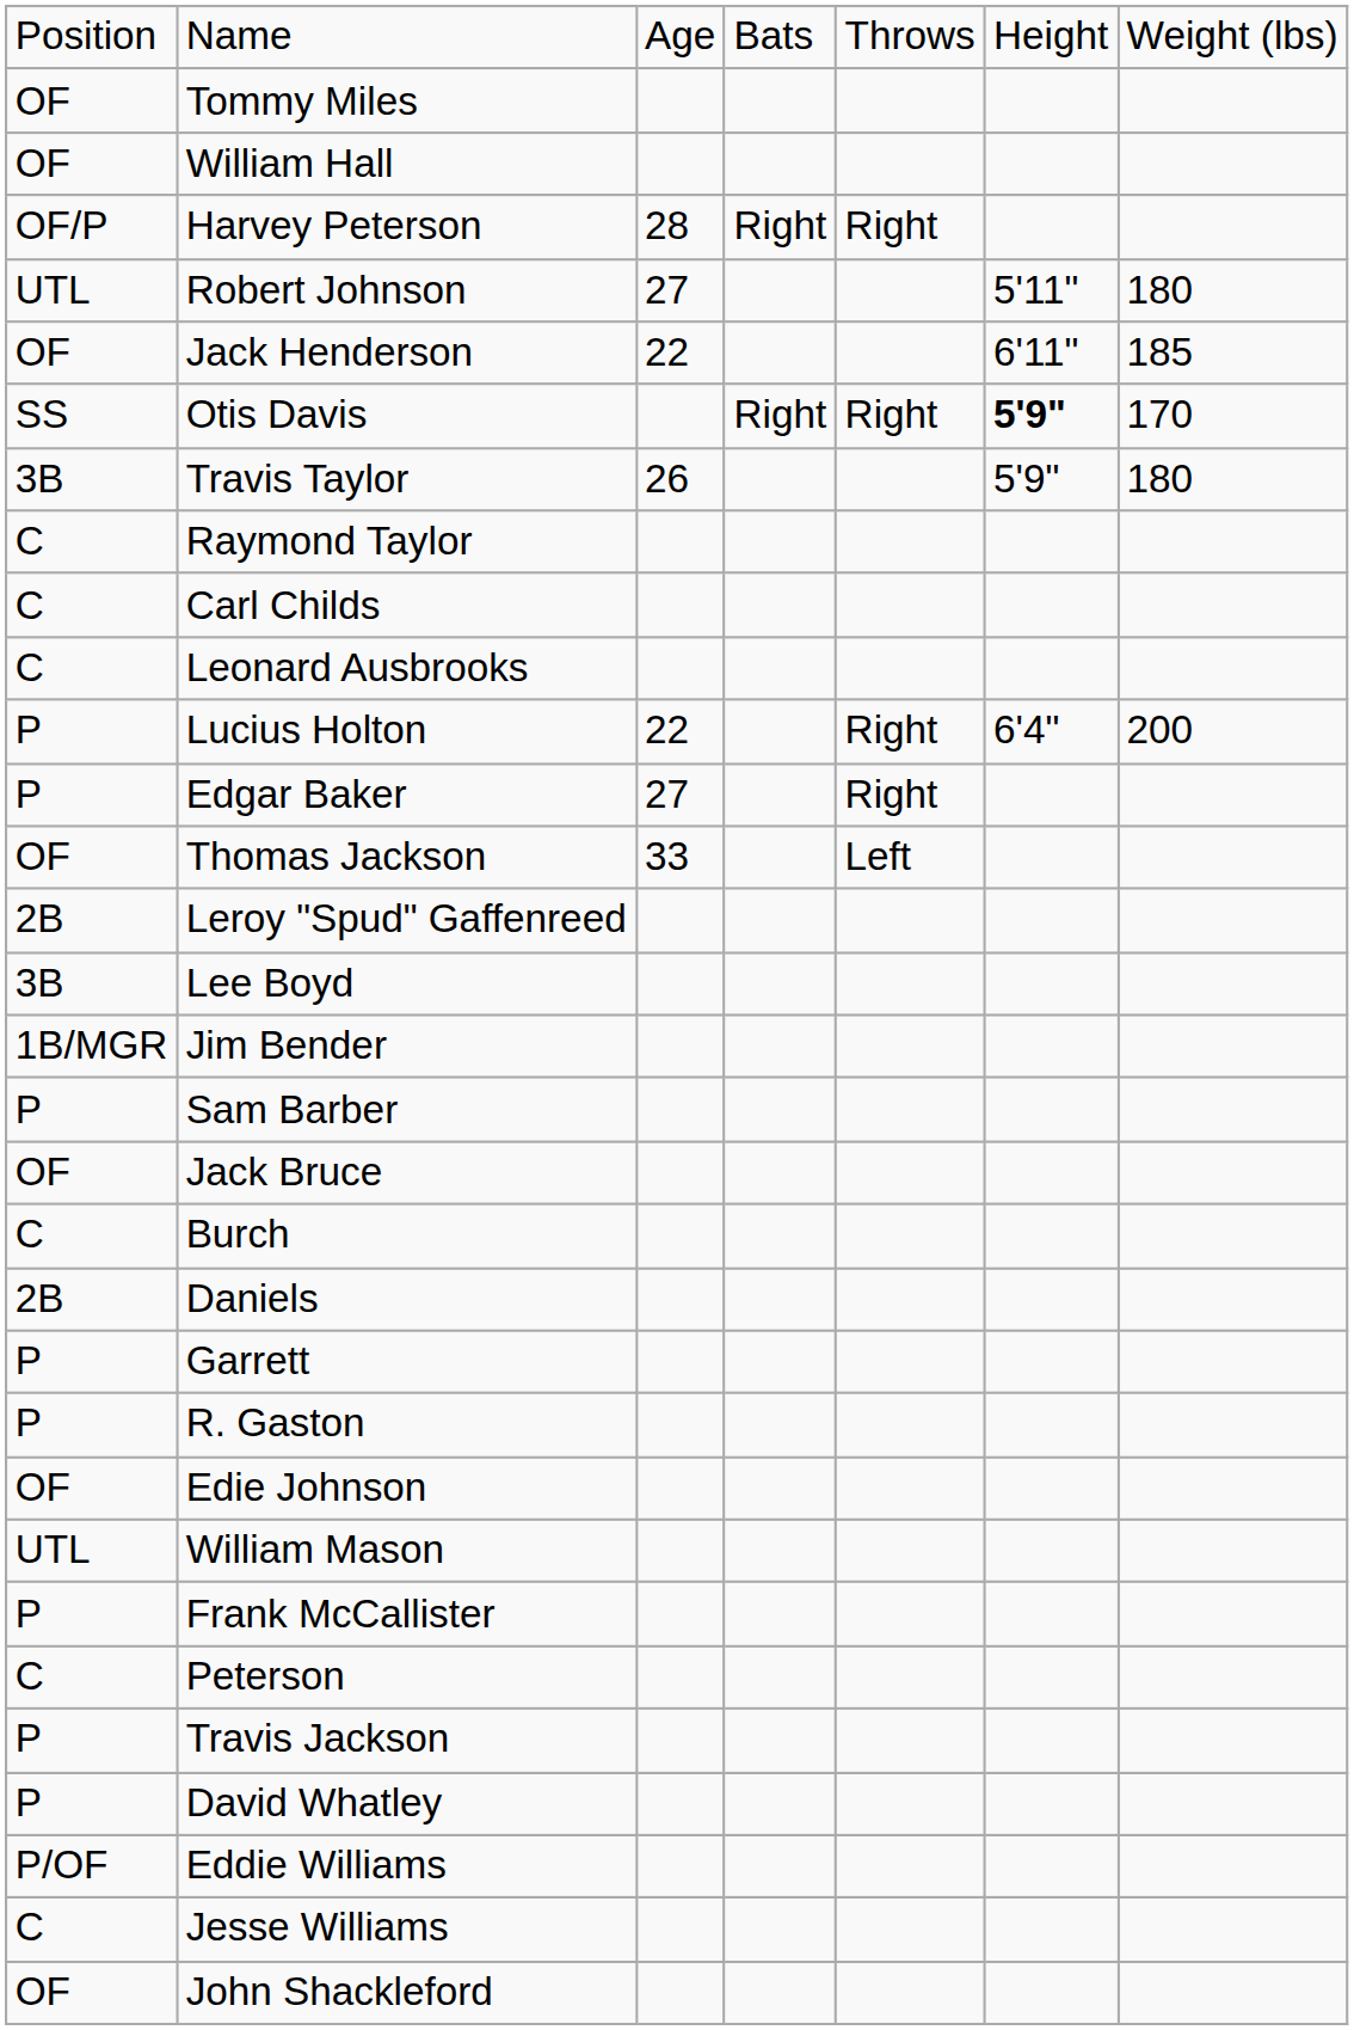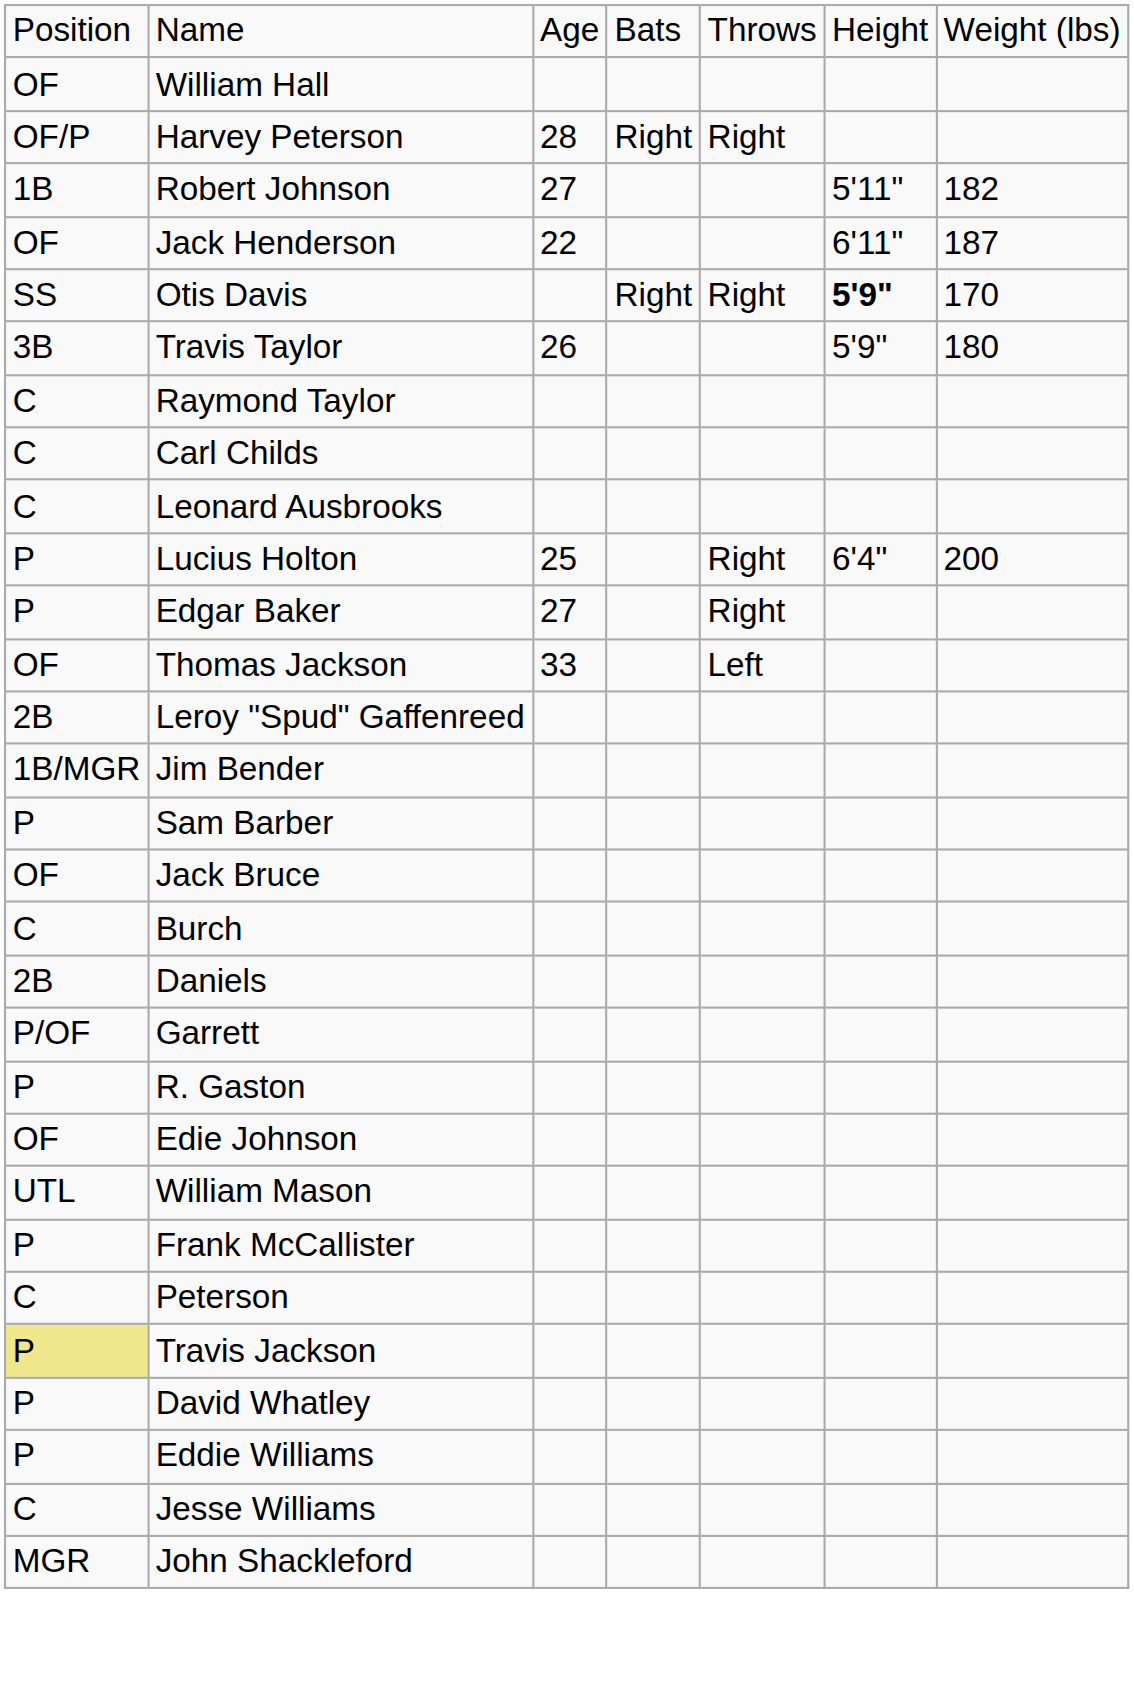 <table class="wikitable sortable">
 <tr>
 <td>Position</td>
 <td>Name</td>
 <td>Age</td>
 <td>Bats</td>
 <td>Throws</td>
 <td>Height</td>
 <td>Weight (lbs)</td>
-</tr>
-<tr>
-<td>OF</td>
-<td>Tommy Miles</td>
-<td></td>
-<td></td>
-<td></td>
-<td></td>
-<td></td>
 </tr>
 <tr>
 <td>OF</td>
 <td>William Hall</td>
 <td></td>
 <td></td>
 <td></td>
 <td></td>
 <td></td>
 </tr>
 <tr>
 <td>OF/P</td>
 <td>Harvey Peterson</td>
 <td>28</td>
 <td>Right</td>
 <td>Right</td>
 <td></td>
 <td></td>
 </tr>
 <tr>
-<td>UTL</td>
+<td>1B</td>
 <td>Robert Johnson</td>
 <td>27</td>
 <td></td>
 <td></td>
 <td>5'11"</td>
-<td>180</td>
+<td>182</td>
 </tr>
 <tr>
 <td>OF</td>
 <td>Jack Henderson</td>
 <td>22</td>
 <td></td>
 <td></td>
 <td>6'11"</td>
-<td>185</td>
+<td>187</td>
 </tr>
 <tr>
 <td>SS</td>
 <td>Otis Davis</td>
 <td></td>
 <td>Right</td>
 <td>Right</td>
 <td><strong>5'9"</strong></td>
 <td>170</td>
 </tr>
 <tr>
 <td>3B</td>
 <td>Travis Taylor</td>
 <td>26</td>
 <td></td>
 <td></td>
 <td>5'9"</td>
 <td>180</td>
 </tr>
 <tr>
 <td>C</td>
 <td>Raymond Taylor</td>
 <td></td>
 <td></td>
 <td></td>
 <td></td>
 <td></td>
 </tr>
 <tr>
 <td>C</td>
 <td>Carl Childs</td>
 <td></td>
 <td></td>
 <td></td>
 <td></td>
 <td></td>
 </tr>
 <tr>
 <td>C</td>
 <td>Leonard Ausbrooks</td>
 <td></td>
 <td></td>
 <td></td>
 <td></td>
 <td></td>
 </tr>
 <tr>
 <td>P</td>
 <td>Lucius Holton</td>
-<td>22</td>
+<td>25</td>
 <td></td>
 <td>Right</td>
 <td>6'4"</td>
 <td>200</td>
 </tr>
 <tr>
 <td>P</td>
 <td>Edgar Baker</td>
 <td>27</td>
 <td></td>
 <td>Right</td>
 <td></td>
 <td></td>
 </tr>
 <tr>
 <td>OF</td>
 <td>Thomas Jackson</td>
 <td>33</td>
 <td></td>
 <td>Left</td>
 <td></td>
 <td></td>
 </tr>
 <tr>
 <td>2B</td>
 <td>Leroy "Spud" Gaffenreed</td>
-<td></td>
-<td></td>
-<td></td>
-<td></td>
-<td></td>
-</tr>
-<tr>
-<td>3B</td>
-<td>Lee Boyd</td>
 <td></td>
 <td></td>
 <td></td>
 <td></td>
 <td></td>
 </tr>
 <tr>
 <td>1B/MGR</td>
 <td>Jim Bender</td>
 <td></td>
 <td></td>
 <td></td>
 <td></td>
 <td></td>
 </tr>
 <tr>
 <td>P</td>
 <td>Sam Barber</td>
 <td></td>
 <td></td>
 <td></td>
 <td></td>
 <td></td>
 </tr>
 <tr>
 <td>OF</td>
 <td>Jack Bruce</td>
 <td></td>
 <td></td>
 <td></td>
 <td></td>
 <td></td>
 </tr>
 <tr>
 <td>C</td>
 <td>Burch</td>
 <td></td>
 <td></td>
 <td></td>
 <td></td>
 <td></td>
 </tr>
 <tr>
 <td>2B</td>
 <td>Daniels</td>
 <td></td>
 <td></td>
 <td></td>
 <td></td>
 <td></td>
 </tr>
 <tr>
-<td>P</td>
+<td>P/OF</td>
 <td>Garrett</td>
 <td></td>
 <td></td>
 <td></td>
 <td></td>
 <td></td>
 </tr>
 <tr>
 <td>P</td>
 <td>R. Gaston</td>
 <td></td>
 <td></td>
 <td></td>
 <td></td>
 <td></td>
 </tr>
 <tr>
 <td>OF</td>
 <td>Edie Johnson</td>
 <td></td>
 <td></td>
 <td></td>
 <td></td>
 <td></td>
 </tr>
 <tr>
 <td>UTL</td>
 <td>William Mason</td>
 <td></td>
 <td></td>
 <td></td>
 <td></td>
 <td></td>
 </tr>
 <tr>
 <td>P</td>
 <td>Frank McCallister</td>
 <td></td>
 <td></td>
 <td></td>
 <td></td>
 <td></td>
 </tr>
 <tr>
 <td>C</td>
 <td>Peterson</td>
 <td></td>
 <td></td>
 <td></td>
 <td></td>
 <td></td>
 </tr>
 <tr>
-<td>P</td>
+<td style="background: khaki;">P</td>
 <td>Travis Jackson</td>
 <td></td>
 <td></td>
 <td></td>
 <td></td>
 <td></td>
 </tr>
 <tr>
 <td>P</td>
 <td>David Whatley</td>
 <td></td>
 <td></td>
 <td></td>
 <td></td>
 <td></td>
 </tr>
 <tr>
-<td>P/OF</td>
+<td>P</td>
 <td>Eddie Williams</td>
 <td></td>
 <td></td>
 <td></td>
 <td></td>
 <td></td>
 </tr>
 <tr>
 <td>C</td>
 <td>Jesse Williams</td>
 <td></td>
 <td></td>
 <td></td>
 <td></td>
 <td></td>
 </tr>
 <tr>
-<td>OF</td>
+<td>MGR</td>
 <td>John Shackleford</td>
 <td></td>
 <td></td>
 <td></td>
 <td></td>
 <td></td>
 </tr>
 </table>
